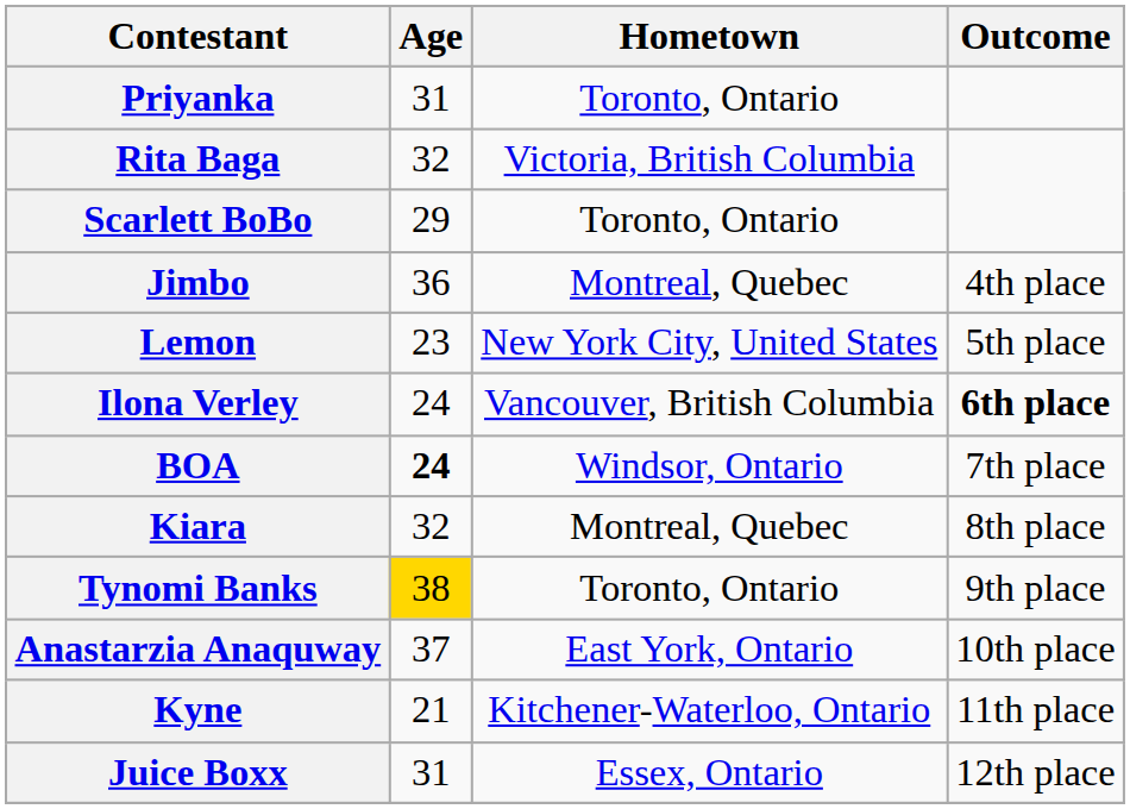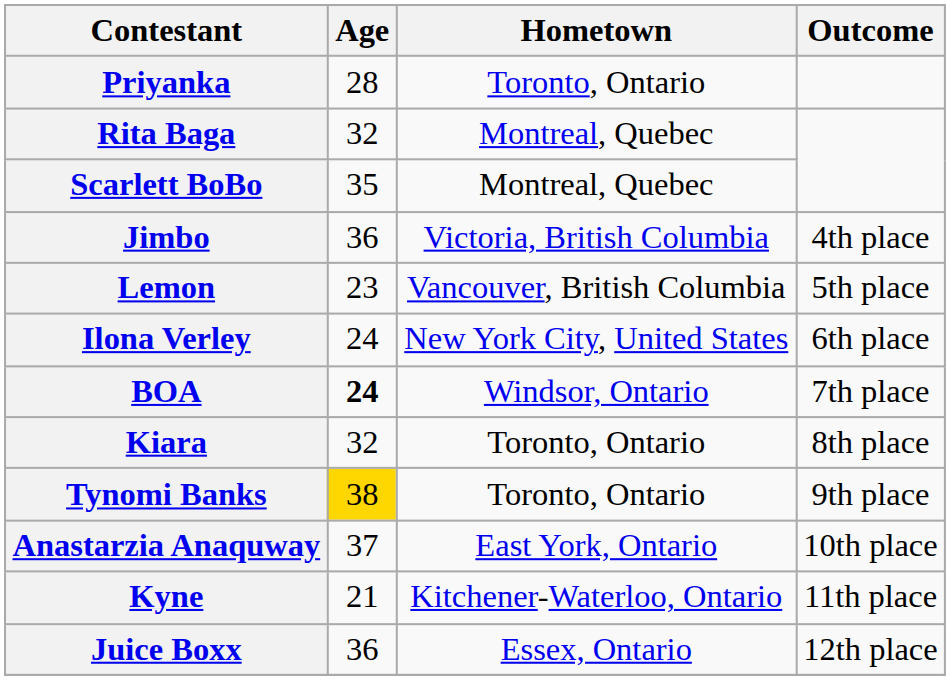 <table class="wikitable sortable" style="text-align:center">
 <tr>
 <th scope="col">Contestant</th>
 <th scope="col">Age</th>
 <th scope="col">Hometown</th>
 <th scope="col">Outcome</th>
 </tr>
 <tr>
 <th scope="row"><a href='#'>Priyanka</a></th>
-<td>31</td>
+<td>28</td>
 <td><a href='#'>Toronto</a>, Ontario</td>
 <td></td>
 </tr>
 <tr>
 <th scope="row"><a href='#'>Rita Baga</a></th>
 <td>32</td>
-<td><a href='#'>Victoria, British Columbia</a></td>
+<td><a href='#'>Montreal</a>, Quebec</td>
 <td rowspan="2" nowrap></td>
 </tr>
 <tr>
 <th scope="row"><a href='#'>Scarlett BoBo</a></th>
-<td>29</td>
-<td>Toronto, Ontario</td>
+<td>35</td>
+<td>Montreal, Quebec</td>
 </tr>
 <tr>
 <th scope="row"><a href='#'>Jimbo</a></th>
 <td>36</td>
-<td><a href='#'>Montreal</a>, Quebec</td>
+<td><a href='#'>Victoria, British Columbia</a></td>
 <td>4th place</td>
 </tr>
 <tr>
 <th scope="row"><a href='#'>Lemon</a></th>
 <td>23</td>
-<td nowrap><a href='#'>New York City</a>, <a href='#'>United States</a></td>
+<td><a href='#'>Vancouver</a>, British Columbia</td>
 <td>5th place</td>
 </tr>
 <tr>
 <th scope="row"><a href='#'>Ilona Verley</a></th>
 <td>24</td>
-<td><a href='#'>Vancouver</a>, British Columbia</td>
-<td><strong>6th place</strong></td>
+<td nowrap><a href='#'>New York City</a>, <a href='#'>United States</a></td>
+<td>6th place</td>
 </tr>
 <tr>
 <th scope="row"><a href='#'>BOA</a></th>
 <td><strong>24</strong></td>
 <td><a href='#'>Windsor, Ontario</a></td>
 <td>7th place</td>
 </tr>
 <tr>
 <th scope="row"><a href='#'>Kiara</a></th>
 <td>32</td>
-<td>Montreal, Quebec</td>
+<td>Toronto, Ontario</td>
 <td>8th place</td>
 </tr>
 <tr>
 <th scope="row"><a href='#'>Tynomi Banks</a></th>
 <td style="background: gold;">38</td>
 <td>Toronto, Ontario</td>
 <td>9th place</td>
 </tr>
 <tr>
 <th scope="row" nowrap><a href='#'>Anastarzia Anaquway</a></th>
 <td>37</td>
 <td><a href='#'>East York, Ontario</a></td>
 <td>10th place</td>
 </tr>
 <tr>
 <th scope="row"><a href='#'>Kyne</a></th>
 <td>21</td>
 <td><a href='#'>Kitchener</a>-<a href='#'>Waterloo, Ontario</a></td>
 <td>11th place</td>
 </tr>
 <tr>
 <th scope="row"><a href='#'>Juice Boxx</a></th>
-<td>31</td>
+<td>36</td>
 <td><a href='#'>Essex, Ontario</a></td>
 <td>12th place</td>
 </tr>
 <tr>
 </tr>
 </table>
